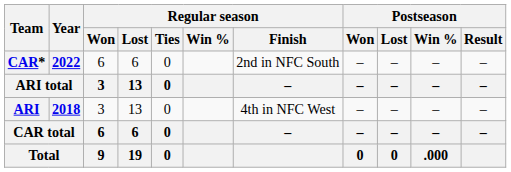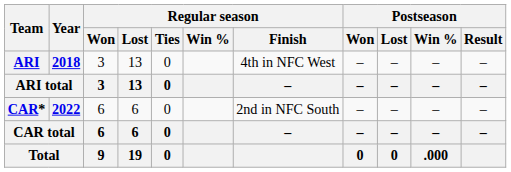 <table class="wikitable" style="font-size: 95%; text-align:center;">
 <tr>
 <th rowspan="2">Team</th>
 <th rowspan="2">Year</th>
 <th colspan="5">Regular season</th>
 <th colspan="4">Postseason</th>
 </tr>
 <tr>
 <th>Won</th>
 <th>Lost</th>
 <th>Ties</th>
 <th>Win %</th>
 <th>Finish</th>
 <th>Won</th>
 <th>Lost</th>
 <th>Win %</th>
 <th>Result</th>
 </tr>
 <tr>
-<th><a href='#'>CAR</a>*</th>
-<th><a href='#'>2022</a></th>
-<td>6</td>
-<td>6</td>
+<th><a href='#'>ARI</a></th>
+<th><a href='#'>2018</a></th>
+<td>3</td>
+<td>13</td>
 <td>0</td>
 <td></td>
-<td>2nd in NFC South</td>
+<td>4th in NFC West</td>
 <td>–</td>
 <td>–</td>
 <td>–</td>
 <td>–</td>
 </tr>
 <tr>
 <th colspan="2">ARI total</th>
 <th>3</th>
 <th>13</th>
 <th>0</th>
 <th></th>
 <th>–</th>
 <th>–</th>
 <th>–</th>
 <th>–</th>
 <th>–</th>
 </tr>
 <tr>
-<th><a href='#'>ARI</a></th>
-<th><a href='#'>2018</a></th>
-<td>3</td>
-<td>13</td>
+<th><a href='#'>CAR</a>*</th>
+<th><a href='#'>2022</a></th>
+<td>6</td>
+<td>6</td>
 <td>0</td>
 <td></td>
-<td>4th in NFC West</td>
+<td>2nd in NFC South</td>
 <td>–</td>
 <td>–</td>
 <td>–</td>
 <td>–</td>
 </tr>
 <tr>
 <th colspan="2">CAR total</th>
 <th>6</th>
 <th>6</th>
 <th>0</th>
 <th></th>
 <th>–</th>
 <th>–</th>
 <th>–</th>
 <th –>–</th>
 <th>–</th>
 </tr>
 <tr>
 <th colspan="2">Total</th>
 <th>9</th>
 <th>19</th>
 <th>0</th>
 <th></th>
 <th></th>
 <th>0</th>
 <th>0</th>
 <th>.000</th>
 <th></th>
 </tr>
 </table>
